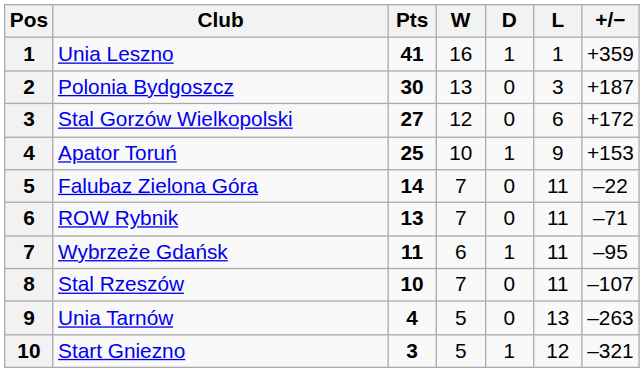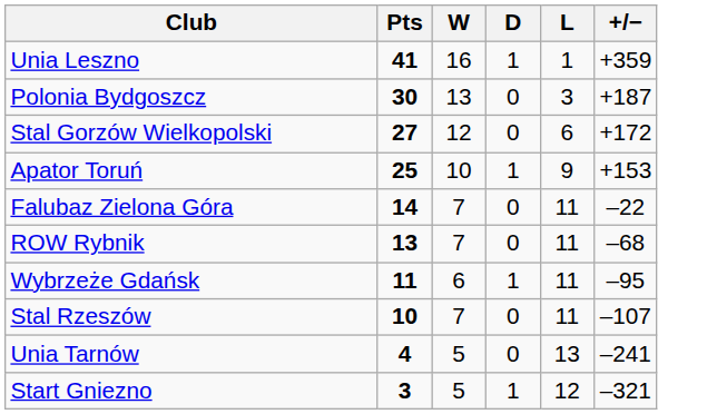 <table class="wikitable">
 <tr>
-<th width=30>Pos</th>
 <th width=250>Club</th>
 <th width=30>Pts</th>
 <th width=30>W</th>
 <th width=30>D</th>
 <th width=30>L</th>
 <th width=30>+/−</th>
 </tr>
 <tr align=center>
-<th>1</th>
 <td align=left><a href='#'>Unia Leszno</a></td>
 <td><strong>41</strong></td>
 <td>16</td>
 <td>1</td>
 <td>1</td>
 <td>+359</td>
 </tr>
 <tr align=center>
-<th>2</th>
 <td align=left><a href='#'>Polonia Bydgoszcz</a></td>
 <td><strong>30</strong></td>
 <td>13</td>
 <td>0</td>
 <td>3</td>
 <td>+187</td>
 </tr>
 <tr align=center>
-<th>3</th>
 <td align=left><a href='#'>Stal Gorzów Wielkopolski</a></td>
 <td><strong>27</strong></td>
 <td>12</td>
 <td>0</td>
 <td>6</td>
 <td>+172</td>
 </tr>
 <tr align=center>
-<th>4</th>
 <td align=left><a href='#'>Apator Toruń</a></td>
 <td><strong>25</strong></td>
 <td>10</td>
 <td>1</td>
 <td>9</td>
 <td>+153</td>
 </tr>
 <tr align=center>
-<th>5</th>
 <td align=left><a href='#'>Falubaz Zielona Góra</a></td>
 <td><strong>14</strong></td>
 <td>7</td>
 <td>0</td>
 <td>11</td>
 <td>–22</td>
 </tr>
 <tr align=center>
-<th>6</th>
 <td align=left><a href='#'>ROW Rybnik</a></td>
 <td><strong>13</strong></td>
 <td>7</td>
 <td>0</td>
 <td>11</td>
-<td>–71</td>
+<td>–68</td>
 </tr>
 <tr align=center>
-<th>7</th>
 <td align=left><a href='#'>Wybrzeże Gdańsk</a></td>
 <td><strong>11</strong></td>
 <td>6</td>
 <td>1</td>
 <td>11</td>
 <td>–95</td>
 </tr>
 <tr align=center>
-<th>8</th>
 <td align=left><a href='#'>Stal Rzeszów</a></td>
 <td><strong>10</strong></td>
 <td>7</td>
 <td>0</td>
 <td>11</td>
 <td>–107</td>
 </tr>
 <tr align=center>
-<th>9</th>
 <td align=left><a href='#'>Unia Tarnów</a></td>
 <td><strong>4</strong></td>
 <td>5</td>
 <td>0</td>
 <td>13</td>
-<td>–263</td>
+<td>–241</td>
 </tr>
 <tr align=center>
-<th>10</th>
 <td align=left><a href='#'>Start Gniezno</a></td>
 <td><strong>3</strong></td>
 <td>5</td>
 <td>1</td>
 <td>12</td>
 <td>–321</td>
 </tr>
 </table>
